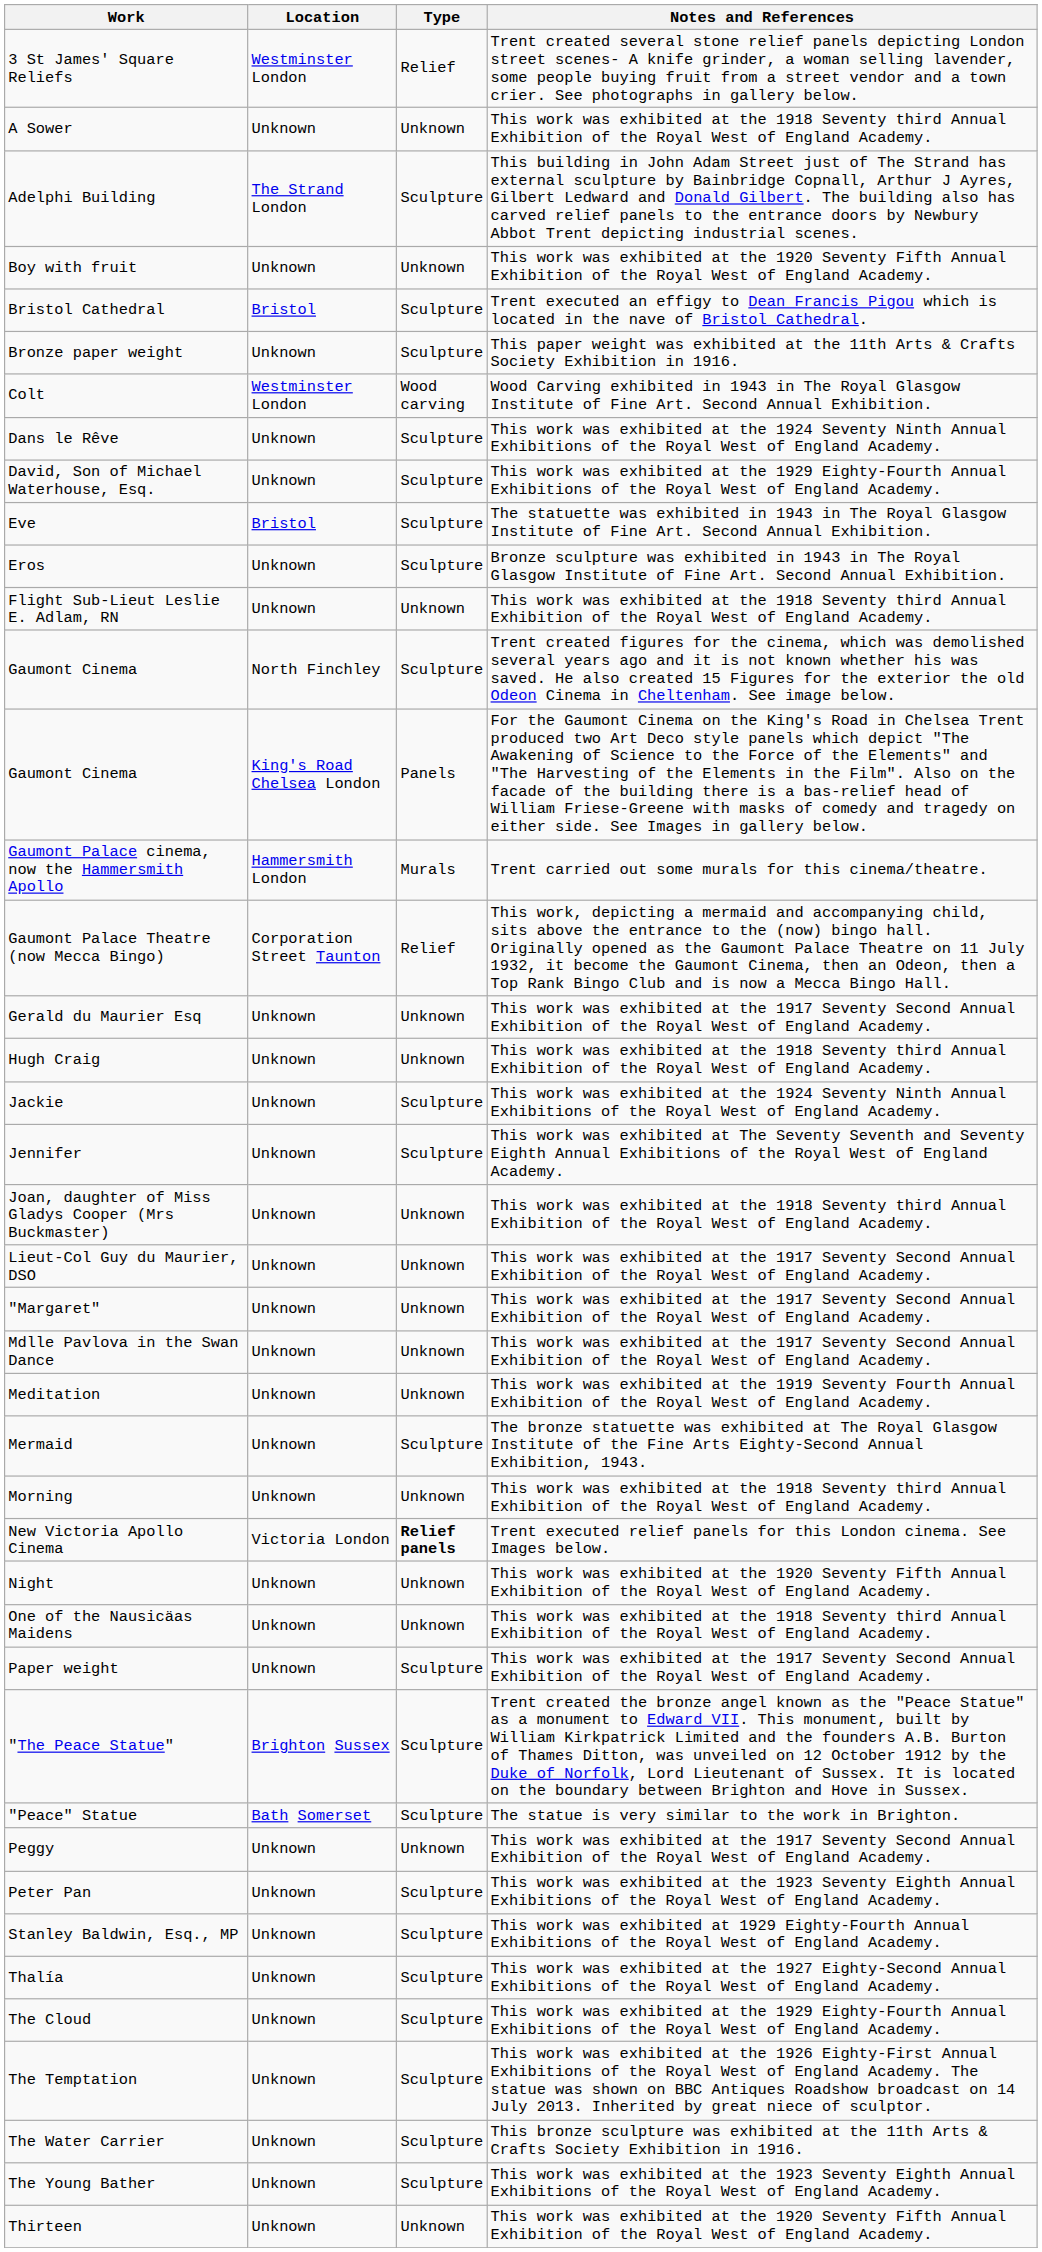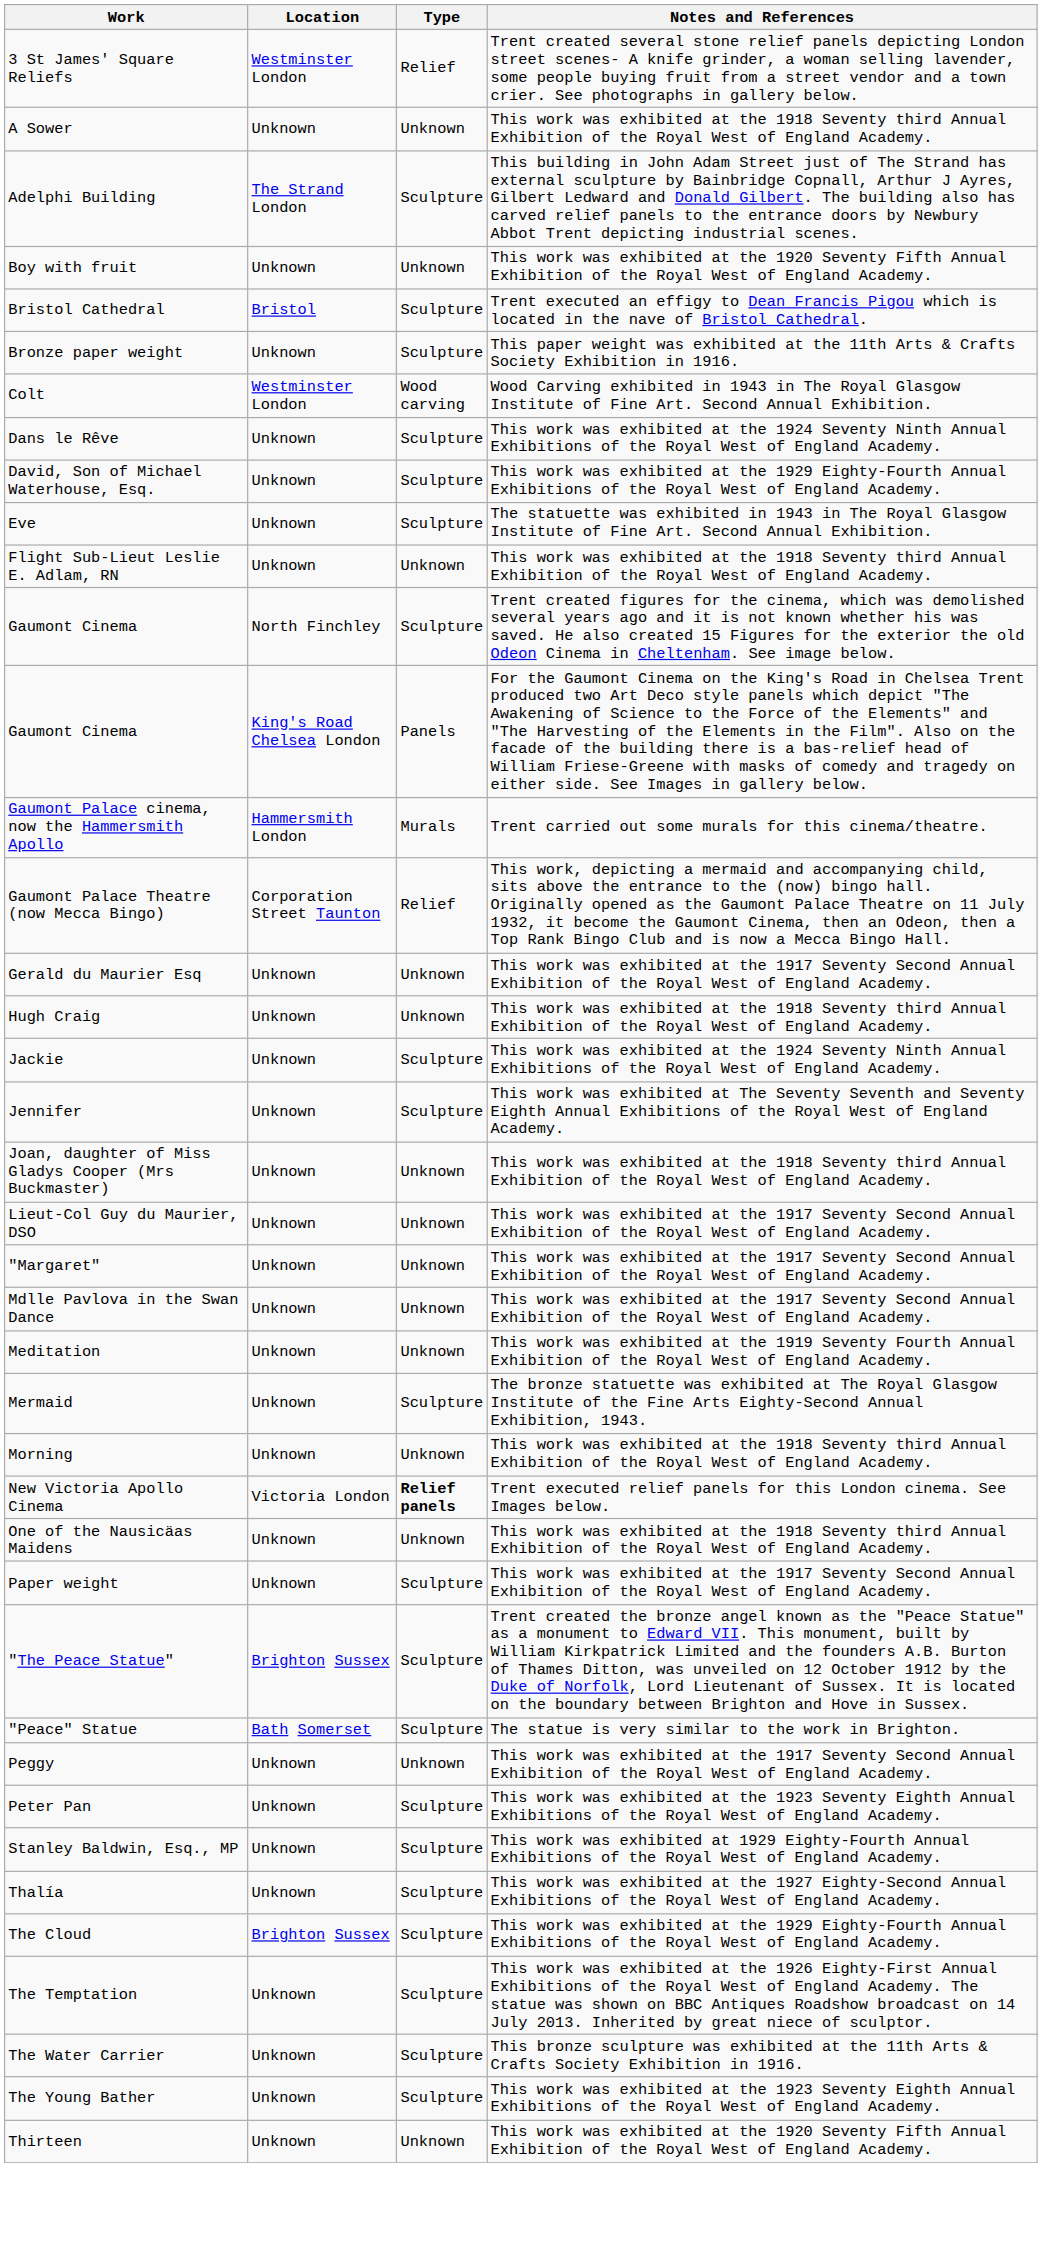 <table class="wikitable sortable">
 <tr>
 <th style="width:200px">Work</th>
 <th style="width:120px">Location</th>
 <th style="width:60px">Type</th>
 <th style="width:460px" class="unsortable">Notes and References</th>
 </tr>
 <tr>
 <td>3 St James' Square Reliefs</td>
 <td><a href='#'>Westminster</a> London</td>
 <td>Relief</td>
 <td>Trent created several stone relief panels depicting London street scenes- A knife grinder, a woman selling lavender, some people buying fruit from a street vendor and a town crier. See photographs in gallery below.</td>
 </tr>
 <tr>
 <td>A Sower</td>
 <td>Unknown</td>
 <td>Unknown</td>
 <td>This work was exhibited at the 1918 Seventy third Annual Exhibition of the Royal West of England Academy.</td>
 </tr>
 <tr>
 <td>Adelphi Building</td>
 <td><a href='#'>The Strand</a> London</td>
 <td>Sculpture</td>
 <td>This building in John Adam Street just of The Strand has external sculpture by Bainbridge Copnall, Arthur J Ayres, Gilbert Ledward and <a href='#'>Donald Gilbert</a>. The building also has carved relief panels to the entrance doors by Newbury Abbot Trent depicting industrial scenes.</td>
 </tr>
 <tr>
 <td>Boy with fruit</td>
 <td>Unknown</td>
 <td>Unknown</td>
 <td>This work was exhibited at the 1920 Seventy Fifth Annual Exhibition of the Royal West of England Academy.</td>
 </tr>
 <tr>
 <td>Bristol Cathedral</td>
 <td><a href='#'>Bristol</a></td>
 <td>Sculpture</td>
 <td>Trent executed an effigy to <a href='#'>Dean Francis Pigou</a> which is located in the nave of <a href='#'>Bristol Cathedral</a>.</td>
 </tr>
 <tr>
 <td>Bronze paper weight</td>
 <td>Unknown</td>
 <td>Sculpture</td>
 <td>This paper weight was exhibited at the 11th Arts & Crafts Society Exhibition in 1916.</td>
 </tr>
 <tr>
 <td>Colt</td>
 <td><a href='#'>Westminster</a> London</td>
 <td>Wood carving</td>
 <td>Wood Carving exhibited in 1943 in The Royal Glasgow Institute of Fine Art. Second Annual Exhibition.</td>
 </tr>
 <tr>
 <td>Dans le Rêve</td>
 <td>Unknown</td>
 <td>Sculpture</td>
 <td>This work was exhibited at the 1924 Seventy Ninth Annual Exhibitions of the Royal West of England Academy.</td>
 </tr>
 <tr>
 <td>David, Son of Michael Waterhouse, Esq.</td>
 <td>Unknown</td>
 <td>Sculpture</td>
 <td>This work was exhibited at the 1929 Eighty-Fourth Annual Exhibitions of the Royal West of England Academy.</td>
 </tr>
 <tr>
 <td>Eve</td>
-<td><a href='#'>Bristol</a></td>
+<td>Unknown</td>
 <td>Sculpture</td>
 <td>The statuette was exhibited in 1943 in The Royal Glasgow Institute of Fine Art. Second Annual Exhibition.</td>
-</tr>
-<tr>
-<td>Eros</td>
-<td>Unknown</td>
-<td>Sculpture</td>
-<td>Bronze sculpture was exhibited in 1943 in The Royal Glasgow Institute of Fine Art. Second Annual Exhibition.</td>
 </tr>
 <tr>
 <td>Flight Sub-Lieut Leslie E. Adlam, RN</td>
 <td>Unknown</td>
 <td>Unknown</td>
 <td>This work was exhibited at the 1918 Seventy third Annual Exhibition of the Royal West of England Academy.</td>
 </tr>
 <tr>
 <td>Gaumont Cinema</td>
 <td>North Finchley</td>
 <td>Sculpture</td>
 <td>Trent created figures for the cinema, which was demolished several years ago and it is not known whether his was saved. He also created 15 Figures for the exterior the old <a href='#'>Odeon</a> Cinema in <a href='#'>Cheltenham</a>. See image below.</td>
 </tr>
 <tr>
 <td>Gaumont Cinema</td>
 <td><a href='#'>King's Road</a> <a href='#'>Chelsea</a> London</td>
 <td>Panels</td>
 <td>For the Gaumont Cinema on the King's Road in Chelsea Trent produced two Art Deco style panels which depict "The Awakening of Science to the Force of the Elements" and "The Harvesting of the Elements in the Film". Also on the facade of the building there is a bas-relief head of William Friese-Greene with masks of comedy and tragedy on either side. See Images in gallery below.</td>
 </tr>
 <tr>
 <td><a href='#'>Gaumont Palace</a> cinema, now the <a href='#'>Hammersmith Apollo</a></td>
 <td><a href='#'>Hammersmith</a> London</td>
 <td>Murals</td>
 <td>Trent carried out some murals for this cinema/theatre.</td>
 </tr>
 <tr>
 <td>Gaumont Palace Theatre (now Mecca Bingo)</td>
 <td>Corporation Street <a href='#'>Taunton</a></td>
 <td>Relief</td>
 <td>This work, depicting a mermaid and accompanying child, sits above the entrance to the (now) bingo hall. Originally opened as the Gaumont Palace Theatre on 11 July 1932, it become the Gaumont Cinema, then an Odeon, then a Top Rank Bingo Club and is now a Mecca Bingo Hall. </td>
 </tr>
 <tr>
 <td>Gerald du Maurier Esq</td>
 <td>Unknown</td>
 <td>Unknown</td>
 <td>This work was exhibited at the 1917 Seventy Second Annual Exhibition of the Royal West of England Academy.</td>
 </tr>
 <tr>
 <td>Hugh Craig</td>
 <td>Unknown</td>
 <td>Unknown</td>
 <td>This work was exhibited at the 1918 Seventy third Annual Exhibition of the Royal West of England Academy.</td>
 </tr>
 <tr>
 <td>Jackie</td>
 <td>Unknown</td>
 <td>Sculpture</td>
 <td>This work was exhibited at the 1924 Seventy Ninth Annual Exhibitions of the Royal West of England Academy.</td>
 </tr>
 <tr>
 <td>Jennifer</td>
 <td>Unknown</td>
 <td>Sculpture</td>
 <td>This work was exhibited at The Seventy Seventh and Seventy Eighth Annual Exhibitions of the Royal West of England Academy.</td>
 </tr>
 <tr>
 <td>Joan, daughter of Miss Gladys Cooper (Mrs Buckmaster)</td>
 <td>Unknown</td>
 <td>Unknown</td>
 <td>This work was exhibited at the 1918 Seventy third Annual Exhibition of the Royal West of England Academy.</td>
 </tr>
 <tr>
 <td>Lieut-Col Guy du Maurier, DSO</td>
 <td>Unknown</td>
 <td>Unknown</td>
 <td>This work was exhibited at the 1917 Seventy Second Annual Exhibition of the Royal West of England Academy.</td>
 </tr>
 <tr>
 <td>"Margaret"</td>
 <td>Unknown</td>
 <td>Unknown</td>
 <td>This work was exhibited at the 1917 Seventy Second Annual Exhibition of the Royal West of England Academy.</td>
 </tr>
 <tr>
 <td>Mdlle Pavlova in the Swan Dance</td>
 <td>Unknown</td>
 <td>Unknown</td>
 <td>This work was exhibited at the 1917 Seventy Second Annual Exhibition of the Royal West of England Academy.</td>
 </tr>
 <tr>
 <td>Meditation</td>
 <td>Unknown</td>
 <td>Unknown</td>
 <td>This work was exhibited at the 1919 Seventy Fourth Annual Exhibition of the Royal West of England Academy.</td>
 </tr>
 <tr>
 <td>Mermaid</td>
 <td>Unknown</td>
 <td>Sculpture</td>
 <td>The bronze statuette was exhibited at The Royal Glasgow Institute of the Fine Arts Eighty-Second Annual Exhibition, 1943.</td>
 </tr>
 <tr>
 <td>Morning</td>
 <td>Unknown</td>
 <td>Unknown</td>
 <td>This work was exhibited at the 1918 Seventy third Annual Exhibition of the Royal West of England Academy.</td>
 </tr>
 <tr>
 <td>New Victoria Apollo Cinema</td>
 <td>Victoria London</td>
 <td><strong>Relief panels</strong></td>
 <td>Trent executed relief panels for this London cinema. See Images below.</td>
 </tr>
 <tr>
-<td>Night</td>
-<td>Unknown</td>
-<td>Unknown</td>
-<td>This work was exhibited at the 1920 Seventy Fifth Annual Exhibition of the Royal West of England Academy.</td>
-</tr>
-<tr>
 <td>One of the Nausicäas Maidens</td>
 <td>Unknown</td>
 <td>Unknown</td>
 <td>This work was exhibited at the 1918 Seventy third Annual Exhibition of the Royal West of England Academy.</td>
 </tr>
 <tr>
 <td>Paper weight</td>
 <td>Unknown</td>
 <td>Sculpture</td>
 <td>This work was exhibited at the 1917 Seventy Second Annual Exhibition of the Royal West of England Academy.</td>
 </tr>
 <tr>
 <td>"<a href='#'>The Peace Statue</a>"</td>
 <td><a href='#'>Brighton</a> <a href='#'>Sussex</a></td>
 <td>Sculpture</td>
 <td>Trent created the bronze angel known as the "Peace Statue" as a monument to <a href='#'>Edward VII</a>.  This monument, built by William Kirkpatrick Limited and the founders A.B. Burton of Thames Ditton, was unveiled on 12 October 1912 by the <a href='#'>Duke of Norfolk</a>, Lord Lieutenant of Sussex. It is located on the boundary between Brighton and Hove in Sussex.</td>
 </tr>
 <tr>
 <td>"Peace" Statue</td>
 <td><a href='#'>Bath</a> <a href='#'>Somerset</a></td>
 <td>Sculpture</td>
 <td>The statue is very similar to the work in Brighton.</td>
 </tr>
 <tr>
 <td>Peggy</td>
 <td>Unknown</td>
 <td>Unknown</td>
 <td>This work was exhibited at the 1917 Seventy Second Annual Exhibition of the Royal West of England Academy.</td>
 </tr>
 <tr>
 <td>Peter Pan</td>
 <td>Unknown</td>
 <td>Sculpture</td>
 <td>This work was exhibited at the 1923 Seventy Eighth Annual Exhibitions of the Royal West of England Academy.</td>
 </tr>
 <tr>
 <td>Stanley Baldwin, Esq., MP</td>
 <td>Unknown</td>
 <td>Sculpture</td>
 <td>This work was exhibited at 1929 Eighty-Fourth Annual Exhibitions of the Royal West of England Academy.</td>
 </tr>
 <tr>
 <td>Thalía</td>
 <td>Unknown</td>
 <td>Sculpture</td>
 <td>This work was exhibited at the 1927 Eighty-Second Annual Exhibitions of the Royal West of England Academy.</td>
 </tr>
 <tr>
 <td>The Cloud</td>
-<td>Unknown</td>
+<td><a href='#'>Brighton</a> <a href='#'>Sussex</a></td>
 <td>Sculpture</td>
 <td>This work was exhibited at the 1929 Eighty-Fourth Annual Exhibitions of the Royal West of England Academy.</td>
 </tr>
 <tr>
 <td>The Temptation</td>
 <td>Unknown</td>
 <td>Sculpture</td>
 <td>This work was exhibited at the 1926 Eighty-First Annual Exhibitions of the Royal West of England Academy. The statue was shown on BBC Antiques Roadshow broadcast on 14 July 2013. Inherited by great niece of sculptor.</td>
 </tr>
 <tr>
 <td>The Water Carrier</td>
 <td>Unknown</td>
 <td>Sculpture</td>
 <td>This bronze sculpture was exhibited at the 11th Arts & Crafts Society Exhibition in 1916.</td>
 </tr>
 <tr>
 <td>The Young Bather</td>
 <td>Unknown</td>
 <td>Sculpture</td>
 <td>This work was exhibited at the 1923 Seventy Eighth Annual Exhibitions of the Royal West of England Academy.</td>
 </tr>
 <tr>
 <td>Thirteen</td>
 <td>Unknown</td>
 <td>Unknown</td>
 <td>This work was exhibited at the 1920 Seventy Fifth Annual Exhibition of the Royal West of England Academy.</td>
 </tr>
 </table>
